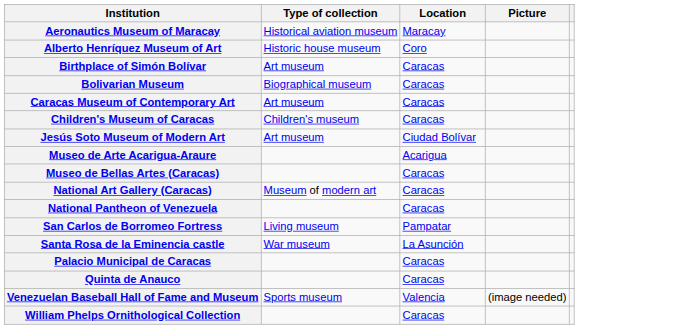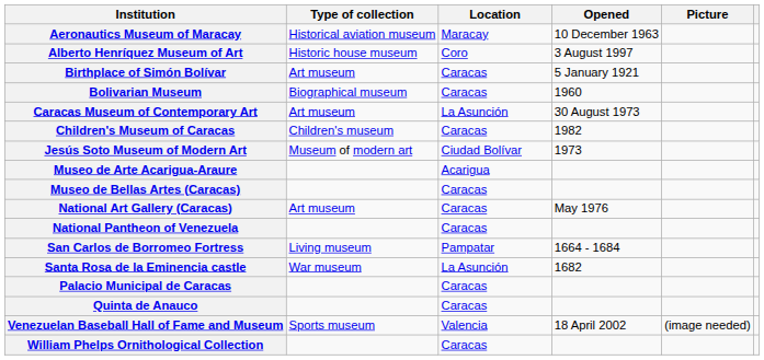 <table class="wikitable sortable plainrowheaders">
 <tr>
 <th scope="col">Institution</th>
 <th scope="col" class=unsortable>Type of collection</th>
 <th scope="col" style="width: 15%">Location</th>
+<th scope="col">Opened</th>
 <th scope="col" class="unsortable">Picture</th>
 <th scope="col" class=unsortable></th>
 </tr>
 <tr>
 <th scope="row"><a href='#'>Aeronautics Museum of Maracay</a></th>
 <td><a href='#'>Historical aviation museum</a></td>
 <td><a href='#'>Maracay</a></td>
+<td>10 December 1963</td>
 <td></td>
 <td></td>
 </tr>
 <tr>
 <th scope="row"><a href='#'>Alberto Henríquez Museum of Art</a></th>
 <td><a href='#'>Historic house museum</a></td>
 <td><a href='#'> Coro</a></td>
+<td>3 August 1997</td>
 <td></td>
 <td>  </td>
 </tr>
 <tr>
 <th scope="row"><a href='#'>Birthplace of Simón Bolívar</a></th>
 <td><a href='#'>Art museum</a></td>
 <td><a href='#'>Caracas</a></td>
+<td>5 January 1921</td>
 <td></td>
 <td>  </td>
 </tr>
 <tr>
 <th scope="row"><a href='#'>Bolivarian Museum</a></th>
 <td><a href='#'>Biographical museum</a></td>
 <td><a href='#'>Caracas</a></td>
+<td>1960</td>
 <td></td>
 <td></td>
 </tr>
 <tr>
 <th scope="row"><a href='#'>Caracas Museum of Contemporary Art</a></th>
 <td><a href='#'>Art museum</a></td>
-<td><a href='#'>Caracas</a></td>
+<td><a href='#'>La Asunción</a></td>
+<td>30 August 1973</td>
 <td></td>
 <td> </td>
 </tr>
 <tr>
 <th scope="row"><a href='#'>Children's Museum of Caracas</a></th>
 <td><a href='#'>Children's museum</a></td>
 <td><a href='#'>Caracas</a></td>
+<td>1982</td>
 <td></td>
 <td></td>
 </tr>
 <tr>
 <th scope="row"><a href='#'>Jesús Soto Museum of Modern Art</a></th>
-<td><a href='#'>Art museum</a></td>
+<td><a href='#'> Museum</a> of <a href='#'>modern art</a></td>
 <td><a href='#'>Ciudad Bolívar</a></td>
+<td>1973</td>
 <td></td>
 <td>  </td>
 </tr>
 <tr>
 <th scope="row"><a href='#'>Museo de Arte Acarigua-Araure</a></th>
 <td></td>
 <td><a href='#'>Acarigua</a></td>
 <td></td>
 <td></td>
+<td></td>
 </tr>
 <tr>
 <th scope="row"><a href='#'>Museo de Bellas Artes (Caracas)</a></th>
 <td></td>
 <td><a href='#'>Caracas</a></td>
 <td></td>
 <td></td>
+<td></td>
 </tr>
 <tr>
 <th scope="row"><a href='#'>National Art Gallery (Caracas)</a></th>
-<td><a href='#'> Museum</a> of <a href='#'>modern art</a></td>
+<td><a href='#'>Art museum</a></td>
 <td><a href='#'>Caracas</a></td>
+<td>May 1976</td>
 <td></td>
 <td></td>
 </tr>
 <tr>
 <th scope="row"><a href='#'>National Pantheon of Venezuela</a></th>
 <td></td>
 <td><a href='#'>Caracas</a></td>
 <td></td>
 <td></td>
+<td></td>
 </tr>
 <tr>
 <th scope="row"><a href='#'>San Carlos de Borromeo Fortress</a></th>
 <td><a href='#'>Living museum</a></td>
 <td><a href='#'>Pampatar</a></td>
+<td>1664 - 1684</td>
 <td></td>
 <td>  </td>
 </tr>
 <tr>
 <th scope="row"><a href='#'>Santa Rosa de la Eminencia castle</a></th>
 <td><a href='#'>War museum</a></td>
 <td><a href='#'>La Asunción</a></td>
+<td>1682</td>
 <td></td>
 <td></td>
 </tr>
 <tr>
 <th scope="row"><a href='#'>Palacio Municipal de Caracas</a></th>
 <td></td>
 <td><a href='#'>Caracas</a></td>
 <td></td>
 <td></td>
+<td></td>
 </tr>
 <tr>
 <th scope="row"><a href='#'>Quinta de Anauco</a></th>
 <td></td>
 <td><a href='#'>Caracas</a></td>
 <td></td>
 <td></td>
+<td></td>
 </tr>
 <tr>
 <th scope="row"><a href='#'>Venezuelan Baseball Hall of Fame and Museum</a></th>
 <td><a href='#'>Sports museum</a></td>
 <td><a href='#'>Valencia</a></td>
+<td>18 April 2002</td>
 <td>(image needed)</td>
 <td></td>
 </tr>
 <tr>
 <th scope="row"><a href='#'>William Phelps Ornithological Collection</a></th>
 <td></td>
 <td><a href='#'>Caracas</a></td>
 <td></td>
 <td></td>
+<td></td>
 </tr>
 </table>
